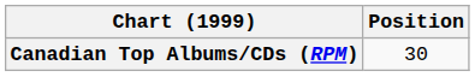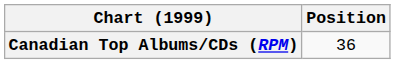 <table class="wikitable plainrowheaders" style="text-align:center">
 <tr>
 <th scope="col">Chart (1999)</th>
 <th scope="col">Position</th>
 </tr>
 <tr>
 <th scope="row">Canadian Top Albums/CDs (<em><a href='#'>RPM</a></em>)</th>
-<td>30</td>
+<td>36</td>
 </tr>
 </table>
